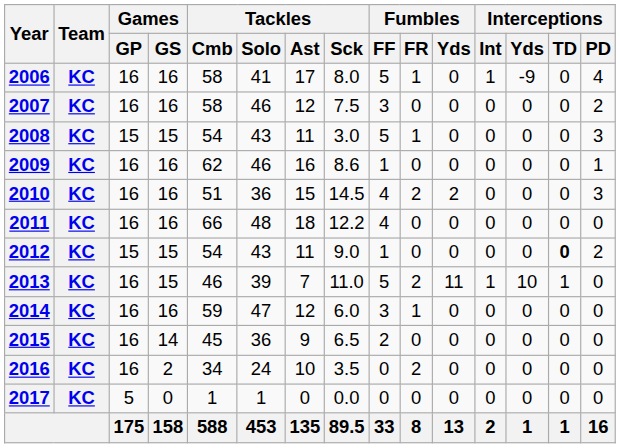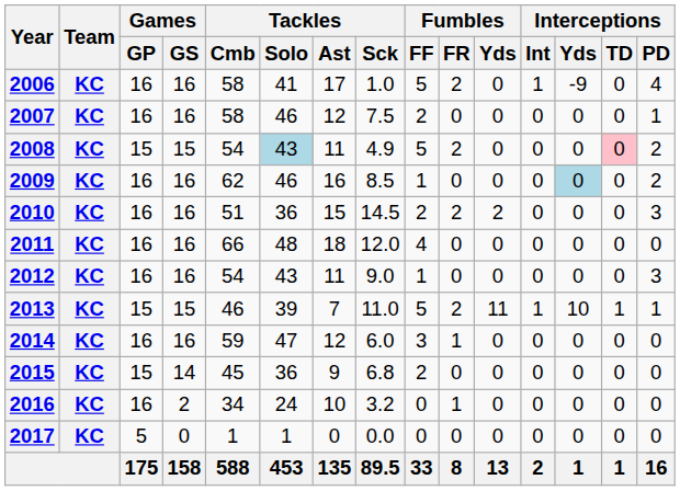 <table class="wikitable" style="text-align: center;">
 <tr>
 <th rowspan="2">Year</th>
 <th rowspan="2">Team</th>
 <th colspan="2">Games</th>
 <th colspan="4">Tackles</th>
 <th colspan="3">Fumbles</th>
 <th colspan="4">Interceptions</th>
 </tr>
 <tr>
 <th>GP</th>
 <th>GS</th>
 <th>Cmb</th>
 <th>Solo</th>
 <th>Ast</th>
 <th>Sck</th>
 <th>FF</th>
 <th>FR</th>
 <th>Yds</th>
 <th>Int</th>
 <th>Yds</th>
 <th>TD</th>
 <th>PD</th>
 </tr>
 <tr>
 <th><a href='#'>2006</a></th>
 <th><a href='#'>KC</a></th>
 <td>16</td>
 <td>16</td>
 <td>58</td>
 <td>41</td>
 <td>17</td>
-<td>8.0</td>
+<td>1.0</td>
 <td>5</td>
-<td>1</td>
+<td>2</td>
 <td>0</td>
 <td>1</td>
 <td>-9</td>
 <td>0</td>
 <td>4</td>
 </tr>
 <tr>
 <th><a href='#'>2007</a></th>
 <th><a href='#'>KC</a></th>
 <td>16</td>
 <td>16</td>
 <td>58</td>
 <td>46</td>
 <td>12</td>
 <td>7.5</td>
-<td>3</td>
+<td>2</td>
 <td>0</td>
 <td>0</td>
 <td>0</td>
 <td>0</td>
 <td>0</td>
-<td>2</td>
+<td>1</td>
 </tr>
 <tr>
 <th><a href='#'>2008</a></th>
 <th><a href='#'>KC</a></th>
 <td>15</td>
 <td>15</td>
 <td>54</td>
-<td>43</td>
+<td style="background: lightblue;">43</td>
 <td>11</td>
-<td>3.0</td>
+<td>4.9</td>
 <td>5</td>
-<td>1</td>
+<td>2</td>
 <td>0</td>
 <td>0</td>
 <td>0</td>
-<td>0</td>
-<td>3</td>
+<td style="background: pink;">0</td>
+<td>2</td>
 </tr>
 <tr>
 <th><a href='#'>2009</a></th>
 <th><a href='#'>KC</a></th>
 <td>16</td>
 <td>16</td>
 <td>62</td>
 <td>46</td>
 <td>16</td>
-<td>8.6</td>
+<td>8.5</td>
 <td>1</td>
 <td>0</td>
 <td>0</td>
 <td>0</td>
+<td style="background: lightblue;">0</td>
 <td>0</td>
-<td>0</td>
-<td>1</td>
+<td>2</td>
 </tr>
 <tr>
 <th><a href='#'>2010</a></th>
 <th><a href='#'>KC</a></th>
 <td>16</td>
 <td>16</td>
 <td>51</td>
 <td>36</td>
 <td>15</td>
 <td>14.5</td>
-<td>4</td>
+<td>2</td>
 <td>2</td>
 <td>2</td>
 <td>0</td>
 <td>0</td>
 <td>0</td>
 <td>3</td>
 </tr>
 <tr>
 <th><a href='#'>2011</a></th>
 <th><a href='#'>KC</a></th>
 <td>16</td>
 <td>16</td>
 <td>66</td>
 <td>48</td>
 <td>18</td>
-<td>12.2</td>
+<td>12.0</td>
 <td>4</td>
 <td>0</td>
 <td>0</td>
 <td>0</td>
 <td>0</td>
 <td>0</td>
 <td>0</td>
 </tr>
 <tr>
 <th><a href='#'>2012</a></th>
 <th><a href='#'>KC</a></th>
-<td>15</td>
-<td>15</td>
+<td>16</td>
+<td>16</td>
 <td>54</td>
 <td>43</td>
 <td>11</td>
 <td>9.0</td>
 <td>1</td>
 <td>0</td>
 <td>0</td>
 <td>0</td>
 <td>0</td>
-<td><strong>0</strong></td>
-<td>2</td>
+<td>0</td>
+<td>3</td>
 </tr>
 <tr>
 <th><a href='#'>2013</a></th>
 <th><a href='#'>KC</a></th>
-<td>16</td>
+<td>15</td>
 <td>15</td>
 <td>46</td>
 <td>39</td>
 <td>7</td>
 <td>11.0</td>
 <td>5</td>
 <td>2</td>
 <td>11</td>
 <td>1</td>
 <td>10</td>
 <td>1</td>
-<td>0</td>
+<td>1</td>
 </tr>
 <tr>
 <th><a href='#'>2014</a></th>
 <th><a href='#'>KC</a></th>
 <td>16</td>
 <td>16</td>
 <td>59</td>
 <td>47</td>
 <td>12</td>
 <td>6.0</td>
 <td>3</td>
 <td>1</td>
 <td>0</td>
 <td>0</td>
 <td>0</td>
 <td>0</td>
 <td>0</td>
 </tr>
 <tr>
 <th><a href='#'>2015</a></th>
 <th><a href='#'>KC</a></th>
-<td>16</td>
+<td>15</td>
 <td>14</td>
 <td>45</td>
 <td>36</td>
 <td>9</td>
-<td>6.5</td>
+<td>6.8</td>
 <td>2</td>
 <td>0</td>
 <td>0</td>
 <td>0</td>
 <td>0</td>
 <td>0</td>
 <td>0</td>
 </tr>
 <tr>
 <th><a href='#'>2016</a></th>
 <th><a href='#'>KC</a></th>
 <td>16</td>
 <td>2</td>
 <td>34</td>
 <td>24</td>
 <td>10</td>
-<td>3.5</td>
+<td>3.2</td>
 <td>0</td>
-<td>2</td>
+<td>1</td>
 <td>0</td>
 <td>0</td>
 <td>0</td>
 <td>0</td>
 <td>0</td>
 </tr>
 <tr>
 <th><a href='#'>2017</a></th>
 <th><a href='#'>KC</a></th>
 <td>5</td>
 <td>0</td>
 <td>1</td>
 <td>1</td>
 <td>0</td>
 <td>0.0</td>
 <td>0</td>
 <td>0</td>
 <td>0</td>
 <td>0</td>
 <td>0</td>
 <td>0</td>
 <td>0</td>
 </tr>
 <tr>
 <th colspan="2"></th>
 <th>175</th>
 <th>158</th>
 <th>588</th>
 <th>453</th>
 <th>135</th>
 <th>89.5</th>
 <th>33</th>
 <th>8</th>
 <th>13</th>
 <th>2</th>
 <th>1</th>
 <th>1</th>
 <th>16</th>
 </tr>
 </table>
